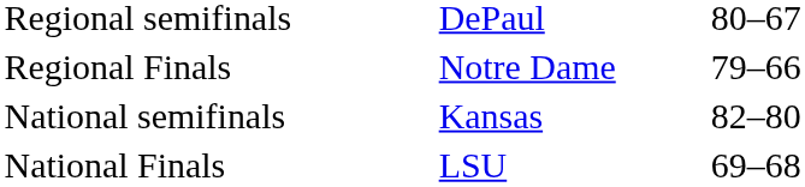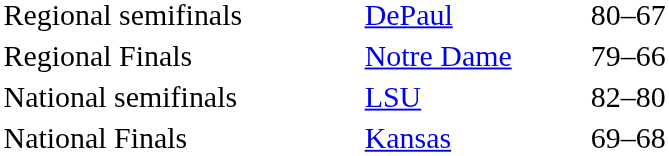 <table style="border:'1' 'solid' 'gray' " width="380" align="left">
 <tr>
 </tr>
 <tr>
 <td>Regional semifinals</td>
 <td><a href='#'>DePaul</a></td>
 <td>80–67</td>
 </tr>
 <tr>
 <td>Regional Finals</td>
 <td><a href='#'>Notre Dame</a></td>
 <td>79–66</td>
 </tr>
 <tr>
 <td>National semifinals</td>
-<td><a href='#'>Kansas</a></td>
+<td><a href='#'>LSU</a></td>
 <td>82–80</td>
 </tr>
 <tr>
 <td>National Finals</td>
-<td><a href='#'>LSU</a></td>
+<td><a href='#'>Kansas</a></td>
 <td>69–68</td>
 </tr>
 </table>
